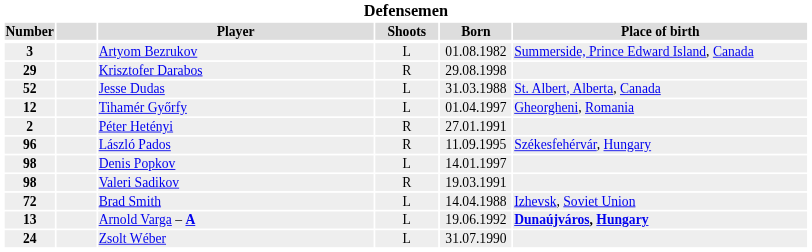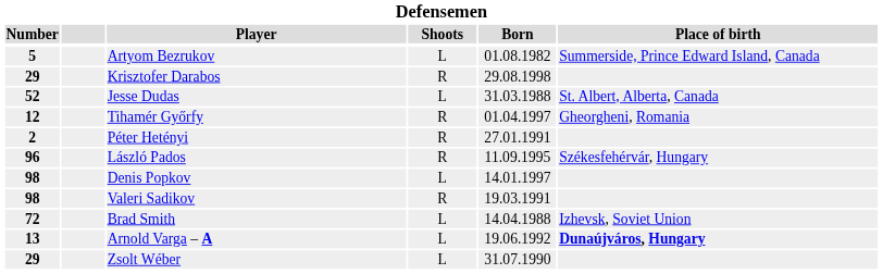 <table width=75%>
 <tr>
 <th colspan=7><big>Defensemen</big></th>
 </tr>
 <tr bgcolor="#dddddd">
 <th width=5%>Number</th>
 <th width=5%></th>
 <th !width=15%>Player</th>
 <th width=8%>Shoots</th>
 <th width=9%>Born</th>
 <th width=37%>Place of birth</th>
 </tr>
 <tr>
 </tr>
 <tr bgcolor="#eeeeee">
-<td align=center><strong>3</strong></td>
+<td align=center><strong>5</strong></td>
 <td align=center></td>
 <td><a href='#'>Artyom Bezrukov</a></td>
 <td align=center>L</td>
 <td align=center>01.08.1982</td>
 <td><a href='#'>Summerside, Prince Edward Island</a>, <a href='#'>Canada</a></td>
 </tr>
 <tr bgcolor="#eeeeee">
 <td align=center><strong>29</strong></td>
 <td align=center></td>
 <td><a href='#'>Krisztofer Darabos</a></td>
 <td align=center>R</td>
 <td align=center>29.08.1998</td>
 <td></td>
 </tr>
 <tr bgcolor="#eeeeee">
 <td align=center><strong>52</strong></td>
 <td align=center></td>
 <td><a href='#'>Jesse Dudas</a></td>
 <td align=center>L</td>
 <td align=center>31.03.1988</td>
 <td><a href='#'>St. Albert, Alberta</a>, <a href='#'>Canada</a></td>
 </tr>
 <tr bgcolor="#eeeeee">
 <td align=center><strong>12</strong></td>
 <td align=center></td>
 <td><a href='#'>Tihamér Győrfy</a></td>
-<td align=center>L</td>
+<td align=center>R</td>
 <td align=center>01.04.1997</td>
 <td><a href='#'>Gheorgheni</a>, <a href='#'>Romania</a></td>
 </tr>
 <tr bgcolor="#eeeeee">
 <td align=center><strong>2</strong></td>
 <td align=center></td>
 <td><a href='#'>Péter Hetényi</a></td>
 <td align=center>R</td>
 <td align=center>27.01.1991</td>
 <td></td>
 </tr>
 <tr bgcolor="#eeeeee">
 <td align=center><strong>96</strong></td>
 <td align=center></td>
 <td><a href='#'>László Pados</a></td>
 <td align=center>R</td>
 <td align=center>11.09.1995</td>
 <td><a href='#'>Székesfehérvár</a>, <a href='#'>Hungary</a></td>
 </tr>
 <tr bgcolor="#eeeeee">
 <td align=center><strong>98</strong></td>
 <td align=center></td>
 <td><a href='#'>Denis Popkov</a></td>
 <td align=center>L</td>
 <td align=center>14.01.1997</td>
 <td></td>
 </tr>
 <tr bgcolor="#eeeeee">
 <td align=center><strong>98</strong></td>
 <td align=center></td>
 <td><a href='#'>Valeri Sadikov</a></td>
 <td align=center>R</td>
 <td align=center>19.03.1991</td>
 <td></td>
 </tr>
 <tr bgcolor="#eeeeee">
 <td align=center><strong>72</strong></td>
 <td align=center></td>
 <td><a href='#'>Brad Smith</a></td>
 <td align=center>L</td>
 <td align=center>14.04.1988</td>
 <td><a href='#'>Izhevsk</a>, <a href='#'>Soviet Union</a></td>
 </tr>
 <tr bgcolor="#eeeeee">
 <td align=center><strong>13</strong></td>
 <td align=center></td>
 <td><a href='#'>Arnold Varga</a> – <strong><a href='#'>A</a></strong></td>
 <td align=center>L</td>
 <td align=center>19.06.1992</td>
 <td><strong><a href='#'>Dunaújváros</a>, <a href='#'>Hungary</a></strong></td>
 </tr>
 <tr bgcolor="#eeeeee">
-<td align=center><strong>24</strong></td>
+<td align=center><strong>29</strong></td>
 <td align=center></td>
 <td><a href='#'>Zsolt Wéber</a></td>
 <td align=center>L</td>
 <td align=center>31.07.1990</td>
 <td></td>
 </tr>
 </table>
